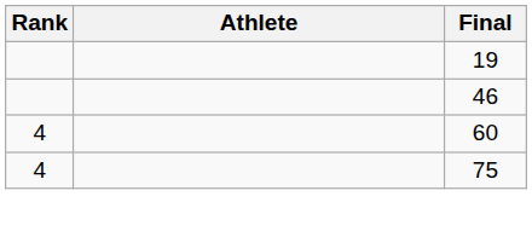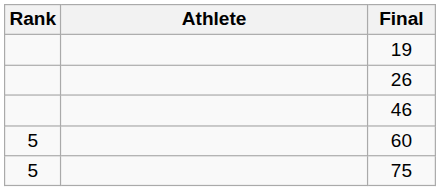 <table class=wikitable style="text-align:center">
 <tr>
 <th width=40>Rank</th>
 <th width=250>Athlete</th>
 <th width=50>Final</th>
 </tr>
 <tr>
 <td></td>
 <td align=left></td>
 <td>19</td>
 </tr>
 <tr>
 <td></td>
 <td align=left></td>
+<td>26</td>
+</tr>
+<tr>
+<td></td>
+<td align=left></td>
 <td>46</td>
 </tr>
 <tr>
-<td>4</td>
+<td>5</td>
 <td align=left></td>
 <td>60</td>
 </tr>
 <tr>
-<td>4</td>
+<td>5</td>
 <td align=left></td>
 <td>75</td>
 </tr>
 </table>
